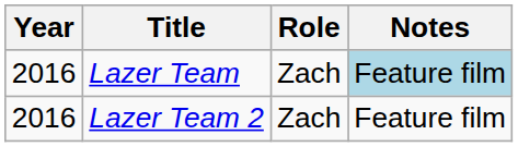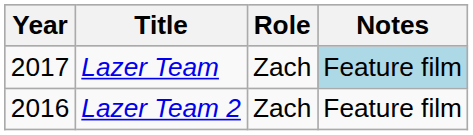 <table class="wikitable sortable">
 <tr>
 <th>Year</th>
 <th>Title</th>
 <th>Role</th>
 <th>Notes</th>
 </tr>
 <tr>
-<td>2016</td>
+<td>2017</td>
 <td><em><a href='#'>Lazer Team</a></em></td>
 <td>Zach</td>
 <td style="background: lightblue;">Feature film</td>
 </tr>
 <tr>
 <td>2016</td>
 <td><em><a href='#'>Lazer Team 2</a></em></td>
 <td>Zach</td>
 <td>Feature film</td>
 </tr>
 </table>
